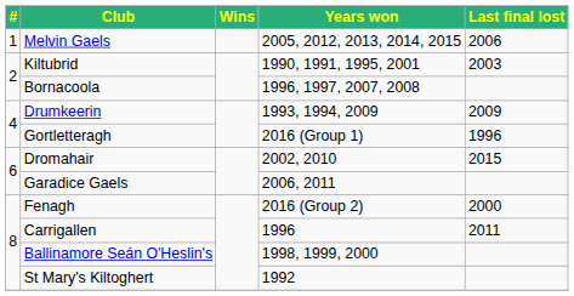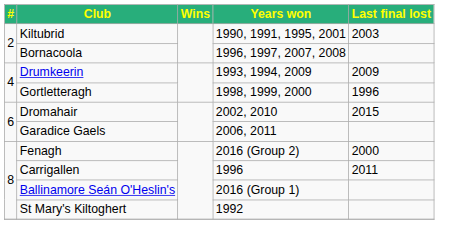 <table class="wikitable">
 <tr>
 <th style="background:#28AE7B;color:yellow">#</th>
 <th style="background:#28AE7B;color:yellow">Club</th>
 <th style="background:#28AE7B;color:yellow">Wins</th>
 <th style="background:#28AE7B;color:yellow">Years won</th>
 <th style="background:#28AE7B;color:yellow">Last final lost</th>
-</tr>
-<tr>
-<td>1</td>
-<td><a href='#'>Melvin Gaels</a></td>
-<td></td>
-<td>2005, 2012, 2013, 2014, 2015</td>
-<td>2006</td>
 </tr>
 <tr>
 <td rowspan=2>2</td>
 <td>Kiltubrid</td>
 <td rowspan=2></td>
 <td>1990, 1991, 1995, 2001</td>
 <td>2003</td>
 </tr>
 <tr>
 <td>Bornacoola</td>
 <td>1996, 1997, 2007, 2008</td>
 <td></td>
 </tr>
 <tr>
 <td rowspan=2>4</td>
 <td><a href='#'>Drumkeerin</a></td>
 <td rowspan=2></td>
 <td>1993, 1994, 2009</td>
 <td>2009</td>
 </tr>
 <tr>
 <td>Gortletteragh</td>
-<td>2016 (Group 1)</td>
+<td>1998, 1999, 2000</td>
 <td>1996</td>
 </tr>
 <tr>
 <td rowspan=2>6</td>
 <td>Dromahair</td>
 <td rowspan=2></td>
 <td>2002, 2010</td>
 <td>2015</td>
 </tr>
 <tr>
 <td>Garadice Gaels</td>
 <td>2006, 2011</td>
 <td></td>
 </tr>
 <tr>
 <td rowspan=4>8</td>
 <td>Fenagh</td>
 <td rowspan=4></td>
 <td>2016 (Group 2)</td>
 <td>2000</td>
 </tr>
 <tr>
 <td>Carrigallen</td>
 <td>1996</td>
 <td>2011</td>
 </tr>
 <tr>
 <td><a href='#'>Ballinamore Seán O'Heslin's</a></td>
-<td>1998, 1999, 2000</td>
+<td>2016 (Group 1)</td>
 <td></td>
 </tr>
 <tr>
 <td>St Mary's Kiltoghert</td>
 <td>1992</td>
 <td></td>
 </tr>
 <tr>
 </tr>
 </table>
